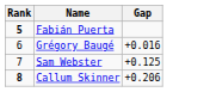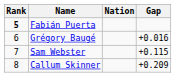 <table class="wikitable sortable" style="text-align:center">
 <tr>
 <th>Rank</th>
 <th>Name</th>
+<th>Nation</th>
 <th>Gap</th>
 </tr>
 <tr>
 <td><strong>5</strong></td>
 <td align=left><a href='#'>Fabián Puerta</a></td>
+<td align=left></td>
 <td></td>
 </tr>
 <tr>
 <td>6</td>
 <td align=left><a href='#'>Grégory Baugé</a></td>
+<td align=left></td>
 <td>+0.016</td>
 </tr>
 <tr>
 <td>7</td>
 <td align=left><a href='#'>Sam Webster</a></td>
-<td>+0.125</td>
+<td align=left></td>
+<td>+0.115</td>
 </tr>
 <tr>
-<td><strong>8</strong></td>
+<td>8</td>
 <td align=left><a href='#'>Callum Skinner</a></td>
-<td>+0.206</td>
+<td align=left></td>
+<td>+0.209</td>
 </tr>
 </table>
